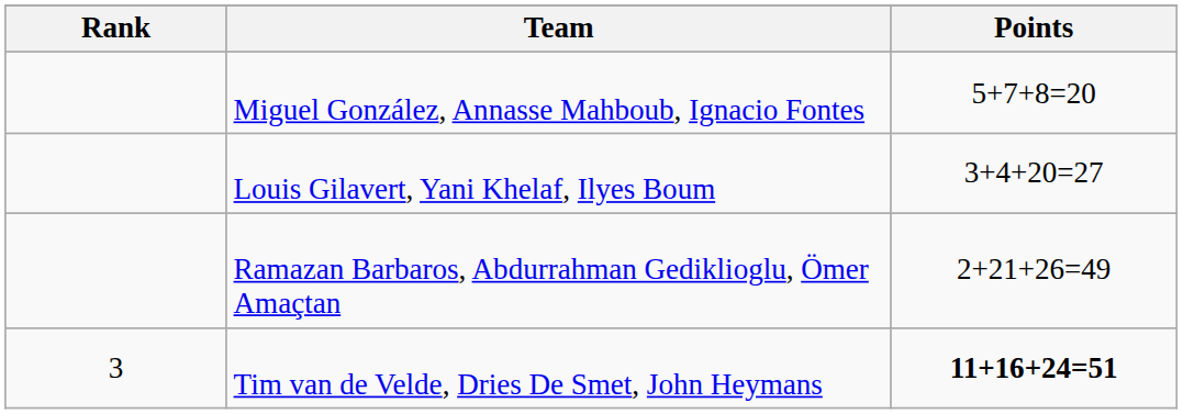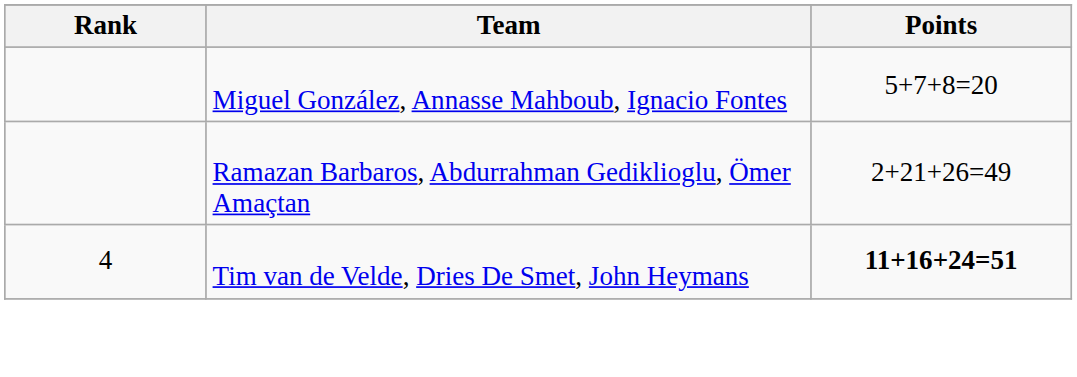 <table class="wikitable" style="text-align:center;" width="50%">
 <tr>
 </tr>
 <tr>
 <th width=10%>Rank</th>
 <th width=30%>Team</th>
 <th width=10%>Points</th>
 </tr>
 <tr>
 <td></td>
 <td align=left><br><a href='#'>Miguel González</a>, <a href='#'>Annasse Mahboub</a>, <a href='#'>Ignacio Fontes</a></td>
 <td>5+7+8=20</td>
 </tr>
 <tr>
 <td></td>
-<td align=left><br><a href='#'>Louis Gilavert</a>, <a href='#'>Yani Khelaf</a>, <a href='#'>Ilyes Boum</a></td>
-<td>3+4+20=27</td>
-</tr>
-<tr>
-<td></td>
 <td align=left><br><a href='#'>Ramazan Barbaros</a>, <a href='#'>Abdurrahman Gediklioglu</a>, <a href='#'>Ömer Amaçtan</a></td>
 <td>2+21+26=49</td>
 </tr>
 <tr>
-<td>3</td>
+<td>4</td>
 <td align=left> <br><a href='#'>Tim van de Velde</a>, <a href='#'>Dries De Smet</a>, <a href='#'>John Heymans</a></td>
 <td><strong>11+16+24=51</strong></td>
 </tr>
 </table>
